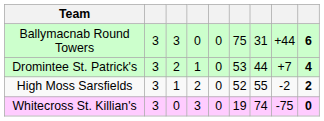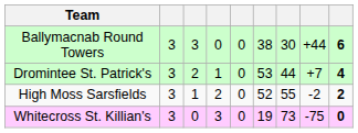 <table class="wikitable" style="text-align:center">
 <tr>
 <th style="width:175px;">Team</th>
 <th width="20"></th>
 <th width="20"></th>
 <th width="20"></th>
 <th width="20"></th>
 <th width="20"></th>
 <th width="20"></th>
 <th width="20"></th>
 <th width="20"></th>
 </tr>
 <tr style="background:#cfc;">
 <td>Ballymacnab Round Towers</td>
 <td>3</td>
 <td>3</td>
 <td>0</td>
 <td>0</td>
-<td>75</td>
-<td>31</td>
+<td>38</td>
+<td>30</td>
 <td>+44</td>
 <td><strong>6</strong></td>
 </tr>
 <tr style="background:#cfc;">
 <td>Dromintee St. Patrick's</td>
 <td>3</td>
 <td>2</td>
 <td>1</td>
 <td>0</td>
 <td>53</td>
 <td>44</td>
 <td>+7</td>
 <td><strong>4</strong></td>
 </tr>
 <tr>
 <td>High Moss Sarsfields</td>
 <td>3</td>
 <td>1</td>
 <td>2</td>
 <td>0</td>
 <td>52</td>
 <td>55</td>
 <td>-2</td>
 <td><strong>2</strong></td>
 </tr>
 <tr style="background:#fcf;">
 <td>Whitecross St. Killian's</td>
 <td>3</td>
 <td>0</td>
 <td>3</td>
 <td>0</td>
 <td>19</td>
-<td>74</td>
+<td>73</td>
 <td>-75</td>
 <td><strong>0</strong></td>
 </tr>
 </table>
